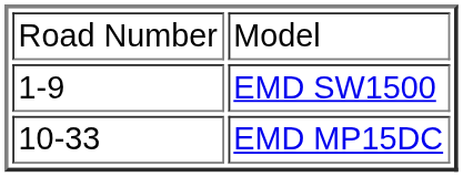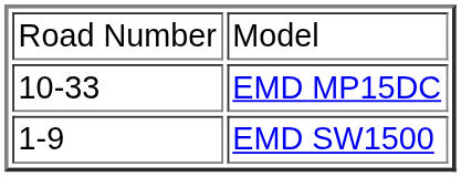 <table border=2 cellspacing=2 cellpadding=2>
 <tr>
 <td>Road Number</td>
 <td>Model</td>
 </tr>
 <tr>
+<td>10-33</td>
+<td><a href='#'>EMD MP15DC</a></td>
+</tr>
+<tr>
 <td>1-9</td>
 <td><a href='#'>EMD SW1500</a></td>
 </tr>
-<tr>
-<td>10-33</td>
-<td><a href='#'>EMD MP15DC</a></td>
-</tr>
 </table>
